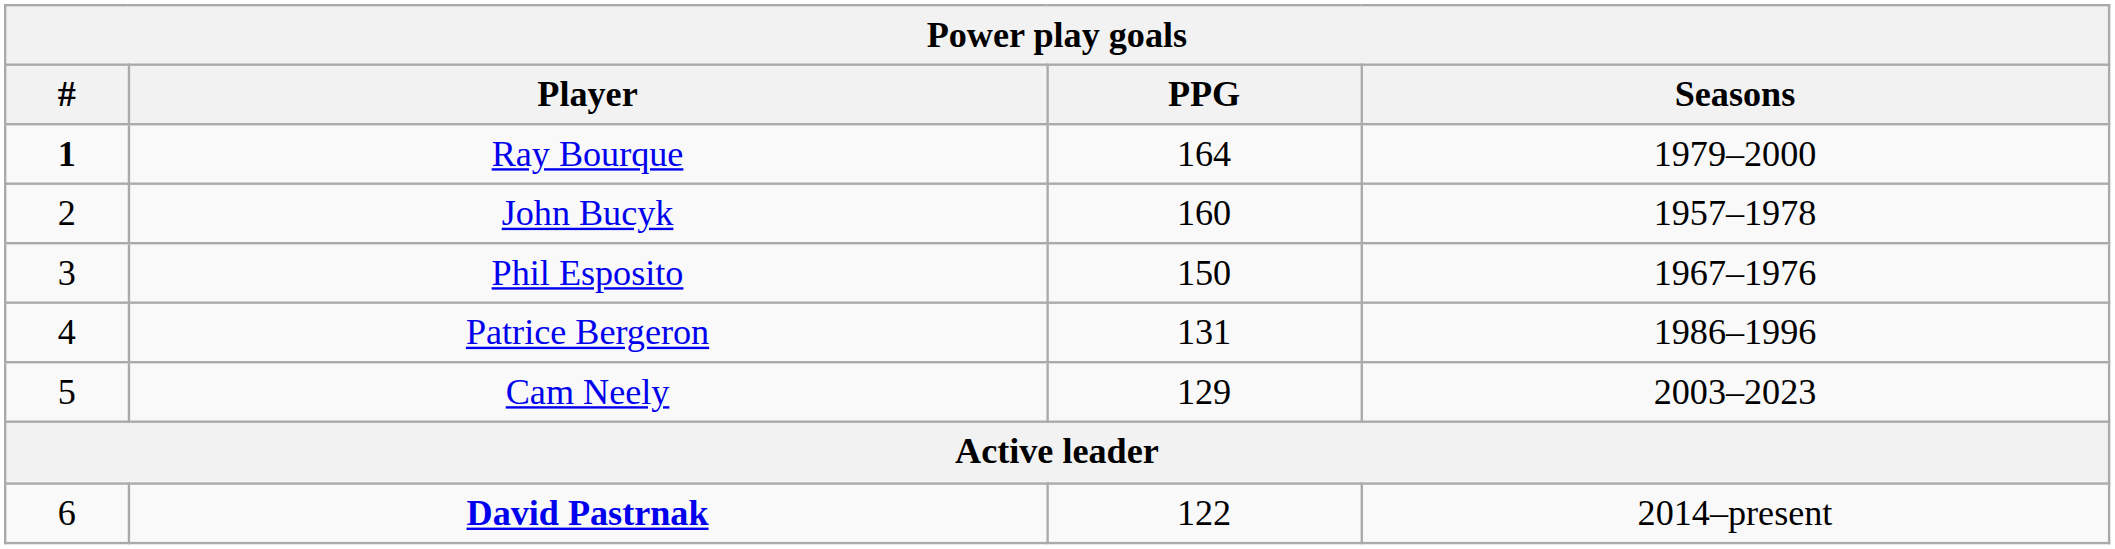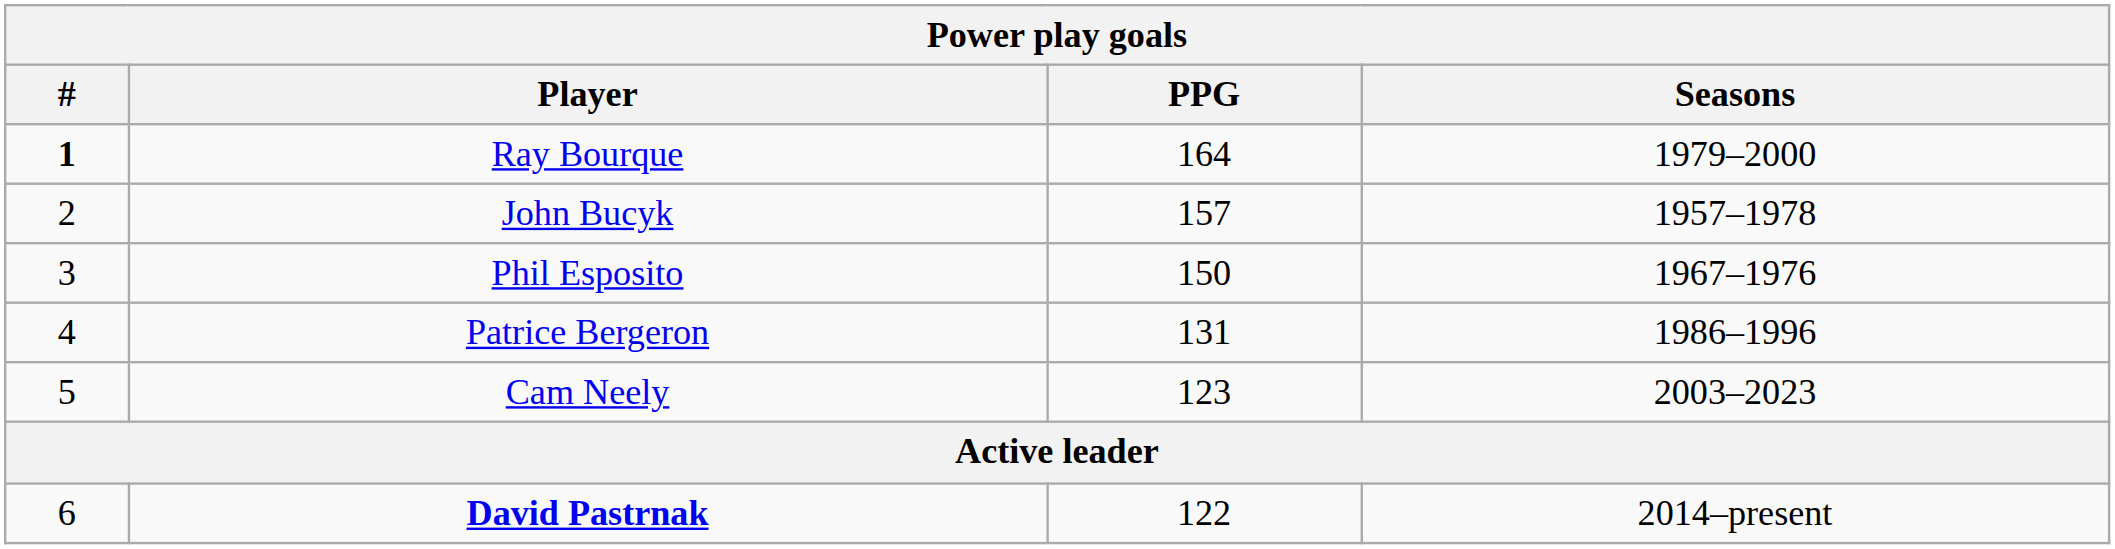 <table class="wikitable" style="text-align: center; font-size: 95%" width="70%">
 <tr>
 <th colspan="4">Power play goals</th>
 </tr>
 <tr>
 <th>#</th>
 <th>Player</th>
 <th>PPG</th>
 <th>Seasons</th>
 </tr>
 <tr>
 <td><strong>1</strong></td>
 <td><a href='#'>Ray Bourque</a></td>
 <td>164</td>
 <td>1979–2000</td>
 </tr>
 <tr>
 <td>2</td>
 <td><a href='#'>John Bucyk</a></td>
-<td>160</td>
+<td>157</td>
 <td>1957–1978</td>
 </tr>
 <tr>
 <td>3</td>
 <td><a href='#'>Phil Esposito</a></td>
 <td>150</td>
 <td>1967–1976</td>
 </tr>
 <tr>
 <td>4</td>
 <td><a href='#'>Patrice Bergeron</a></td>
 <td>131</td>
 <td>1986–1996</td>
 </tr>
 <tr>
 <td>5</td>
 <td><a href='#'>Cam Neely</a></td>
-<td>129</td>
+<td>123</td>
 <td>2003–2023</td>
 </tr>
 <tr>
 <th colspan="4">Active leader</th>
 </tr>
 <tr>
 <td>6</td>
 <td><strong><a href='#'>David Pastrnak</a></strong></td>
 <td>122</td>
 <td>2014–present</td>
 </tr>
 </table>
